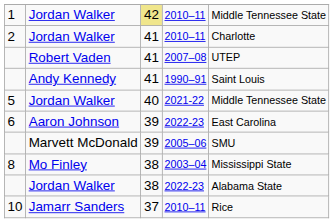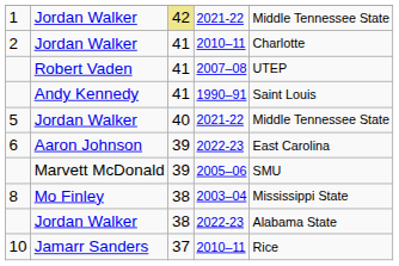 <table class="wikitable">
 <tr>
 </tr>
 <tr>
 <td>1</td>
 <td><a href='#'>Jordan Walker</a></td>
 <td style="background: khaki;">42</td>
-<td style="font-size:80%;"><a href='#'>2010–11</a></td>
+<td style="font-size:80%;"><a href='#'>2021-22</a></td>
 <td style="font-size:80%;">Middle Tennessee State</td>
 </tr>
 <tr>
 <td>2</td>
 <td><a href='#'>Jordan Walker</a></td>
 <td>41</td>
 <td style="font-size:80%;"><a href='#'>2010–11</a></td>
 <td style="font-size:80%;">Charlotte</td>
 </tr>
 <tr>
 <td></td>
 <td><a href='#'>Robert Vaden</a></td>
 <td>41</td>
 <td style="font-size:80%;"><a href='#'>2007–08</a></td>
 <td style="font-size:80%;">UTEP</td>
 </tr>
 <tr>
 <td></td>
 <td><a href='#'>Andy Kennedy</a></td>
 <td>41</td>
 <td style="font-size:80%;"><a href='#'>1990–91</a></td>
 <td style="font-size:80%;">Saint Louis</td>
 </tr>
 <tr>
 <td>5</td>
 <td><a href='#'>Jordan Walker</a></td>
 <td>40</td>
 <td style="font-size:80%;"><a href='#'>2021-22</a></td>
 <td style="font-size:80%;">Middle Tennessee State</td>
 </tr>
 <tr>
 <td>6</td>
 <td><a href='#'>Aaron Johnson</a></td>
 <td>39</td>
 <td style="font-size:80%;"><a href='#'>2022-23</a></td>
 <td style="font-size:80%;">East Carolina</td>
 </tr>
 <tr>
 <td></td>
 <td>Marvett McDonald</td>
 <td>39</td>
 <td style="font-size:80%;"><a href='#'>2005–06</a></td>
 <td style="font-size:80%;">SMU</td>
 </tr>
 <tr>
 <td>8</td>
 <td><a href='#'>Mo Finley</a></td>
 <td>38</td>
 <td style="font-size:80%;"><a href='#'>2003–04</a></td>
 <td style="font-size:80%;">Mississippi State</td>
 </tr>
 <tr>
 <td></td>
 <td><a href='#'>Jordan Walker</a></td>
 <td>38</td>
 <td style="font-size:80%;"><a href='#'>2022-23</a></td>
 <td style="font-size:80%">Alabama State</td>
 </tr>
 <tr>
 <td>10</td>
 <td><a href='#'>Jamarr Sanders</a></td>
 <td>37</td>
 <td style="font-size:80%;"><a href='#'>2010–11</a></td>
 <td style="font-size:80%;">Rice</td>
 </tr>
 </table>
